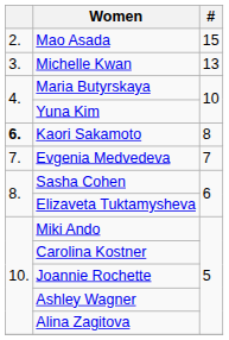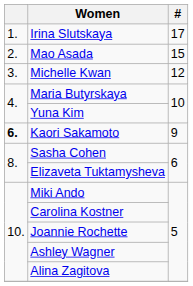 <table class="wikitable">
 <tr>
 <th></th>
 <th>Women</th>
 <th>#</th>
+</tr>
+<tr>
+<td>1.</td>
+<td> <a href='#'>Irina Slutskaya</a></td>
+<td>17</td>
 </tr>
 <tr>
 <td>2.</td>
 <td> <a href='#'>Mao Asada</a></td>
 <td>15</td>
 </tr>
 <tr>
 <td>3.</td>
 <td> <a href='#'>Michelle Kwan</a></td>
-<td>13</td>
+<td>12</td>
 </tr>
 <tr>
 <td rowspan="2">4.</td>
 <td> <a href='#'>Maria Butyrskaya</a></td>
 <td rowspan="2">10</td>
 </tr>
 <tr>
 <td> <a href='#'>Yuna Kim</a></td>
 </tr>
 <tr>
 <td><strong>6.</strong></td>
 <td> <a href='#'>Kaori Sakamoto</a></td>
-<td>8</td>
-</tr>
-<tr>
-<td>7.</td>
-<td> <a href='#'>Evgenia Medvedeva</a></td>
-<td>7</td>
+<td>9</td>
 </tr>
 <tr>
 <td rowspan="2">8.</td>
 <td> <a href='#'>Sasha Cohen</a></td>
 <td rowspan="2">6</td>
 </tr>
 <tr>
 <td> <a href='#'>Elizaveta Tuktamysheva</a></td>
 </tr>
 <tr>
 <td rowspan="5">10.</td>
 <td> <a href='#'>Miki Ando</a></td>
 <td rowspan="5">5</td>
 </tr>
 <tr>
 <td> <a href='#'>Carolina Kostner</a></td>
 </tr>
 <tr>
 <td> <a href='#'>Joannie Rochette</a></td>
 </tr>
 <tr>
 <td> <a href='#'>Ashley Wagner</a></td>
 </tr>
 <tr>
 <td> <a href='#'>Alina Zagitova</a></td>
 </tr>
 <tr>
 </tr>
 </table>
